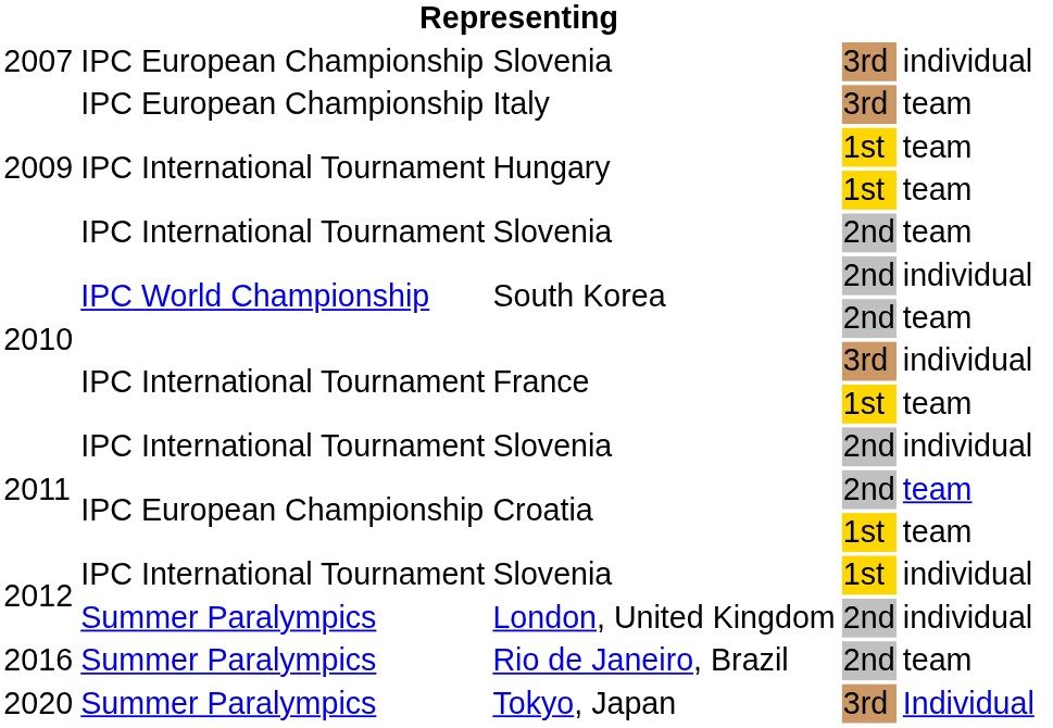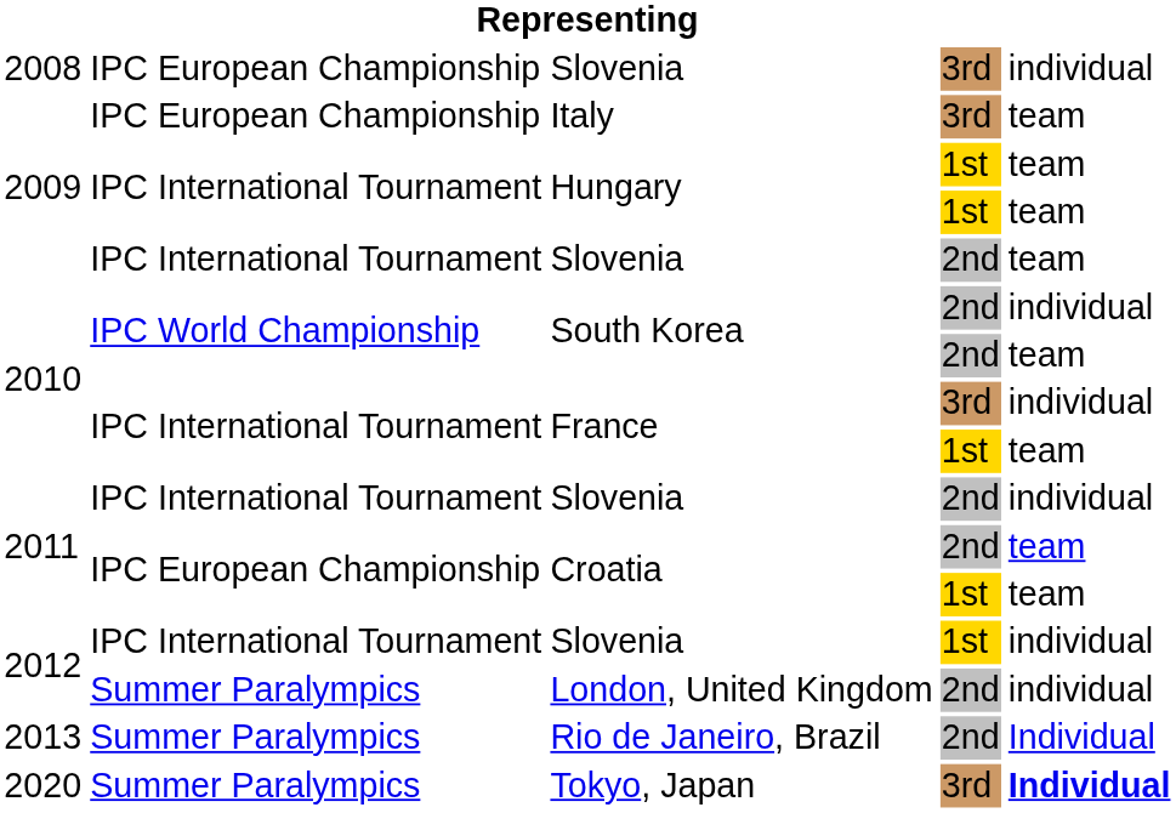 <table>
 <tr>
 <th colspan="5">Representing </th>
 </tr>
 <tr>
-<td>2007</td>
+<td>2008</td>
 <td>IPC European Championship</td>
 <td>Slovenia</td>
 <td bgcolor="#cc9966">3rd</td>
 <td>individual</td>
 </tr>
 <tr>
 <td rowspan=4>2009</td>
 <td>IPC European Championship</td>
 <td>Italy</td>
 <td bgcolor="#cc9966">3rd</td>
 <td>team</td>
 </tr>
 <tr>
 <td rowspan=2>IPC International Tournament</td>
 <td rowspan=2>Hungary</td>
 <td bgcolor=gold>1st</td>
 <td>team</td>
 </tr>
 <tr>
 <td bgcolor=gold>1st</td>
 <td>team</td>
 </tr>
 <tr>
 <td>IPC International Tournament</td>
 <td>Slovenia</td>
 <td bgcolor=silver>2nd</td>
 <td>team</td>
 </tr>
 <tr>
 <td rowspan=4>2010</td>
 <td rowspan=2><a href='#'>IPC World Championship</a></td>
 <td rowspan=2>South Korea</td>
 <td bgcolor=silver>2nd</td>
 <td>individual</td>
 </tr>
 <tr>
 <td bgcolor=silver>2nd</td>
 <td>team</td>
 </tr>
 <tr>
 <td rowspan=2>IPC International Tournament</td>
 <td rowspan=2>France</td>
 <td bgcolor="#cc9966">3rd</td>
 <td>individual</td>
 </tr>
 <tr>
 <td bgcolor=gold>1st</td>
 <td>team</td>
 </tr>
 <tr>
 <td rowspan=3>2011</td>
 <td>IPC International Tournament</td>
 <td>Slovenia</td>
 <td bgcolor=silver>2nd</td>
 <td>individual</td>
 </tr>
 <tr>
 <td rowspan=2>IPC European Championship</td>
 <td rowspan=2>Croatia</td>
 <td bgcolor=silver>2nd</td>
 <td><a href='#'>team</a></td>
 </tr>
 <tr>
 <td bgcolor=gold>1st</td>
 <td>team</td>
 </tr>
 <tr>
 <td rowspan=2>2012</td>
 <td>IPC International Tournament</td>
 <td>Slovenia</td>
 <td bgcolor=gold>1st</td>
 <td>individual</td>
 </tr>
 <tr>
 <td><a href='#'>Summer Paralympics</a></td>
 <td><a href='#'>London</a>, United Kingdom</td>
 <td bgcolor=silver>2nd</td>
 <td>individual</td>
 </tr>
 <tr>
-<td>2016</td>
+<td>2013</td>
 <td><a href='#'>Summer Paralympics</a></td>
 <td><a href='#'>Rio de Janeiro</a>, Brazil</td>
 <td bgcolor=silver>2nd</td>
-<td>team</td>
+<td><a href='#'>Individual</a></td>
 </tr>
 <tr>
 <td>2020</td>
 <td><a href='#'>Summer Paralympics</a></td>
 <td><a href='#'>Tokyo</a>, Japan</td>
 <td bgcolor="#cc9966">3rd</td>
-<td><a href='#'>Individual</a></td>
+<td><strong><a href='#'>Individual</a></strong></td>
 </tr>
 </table>
